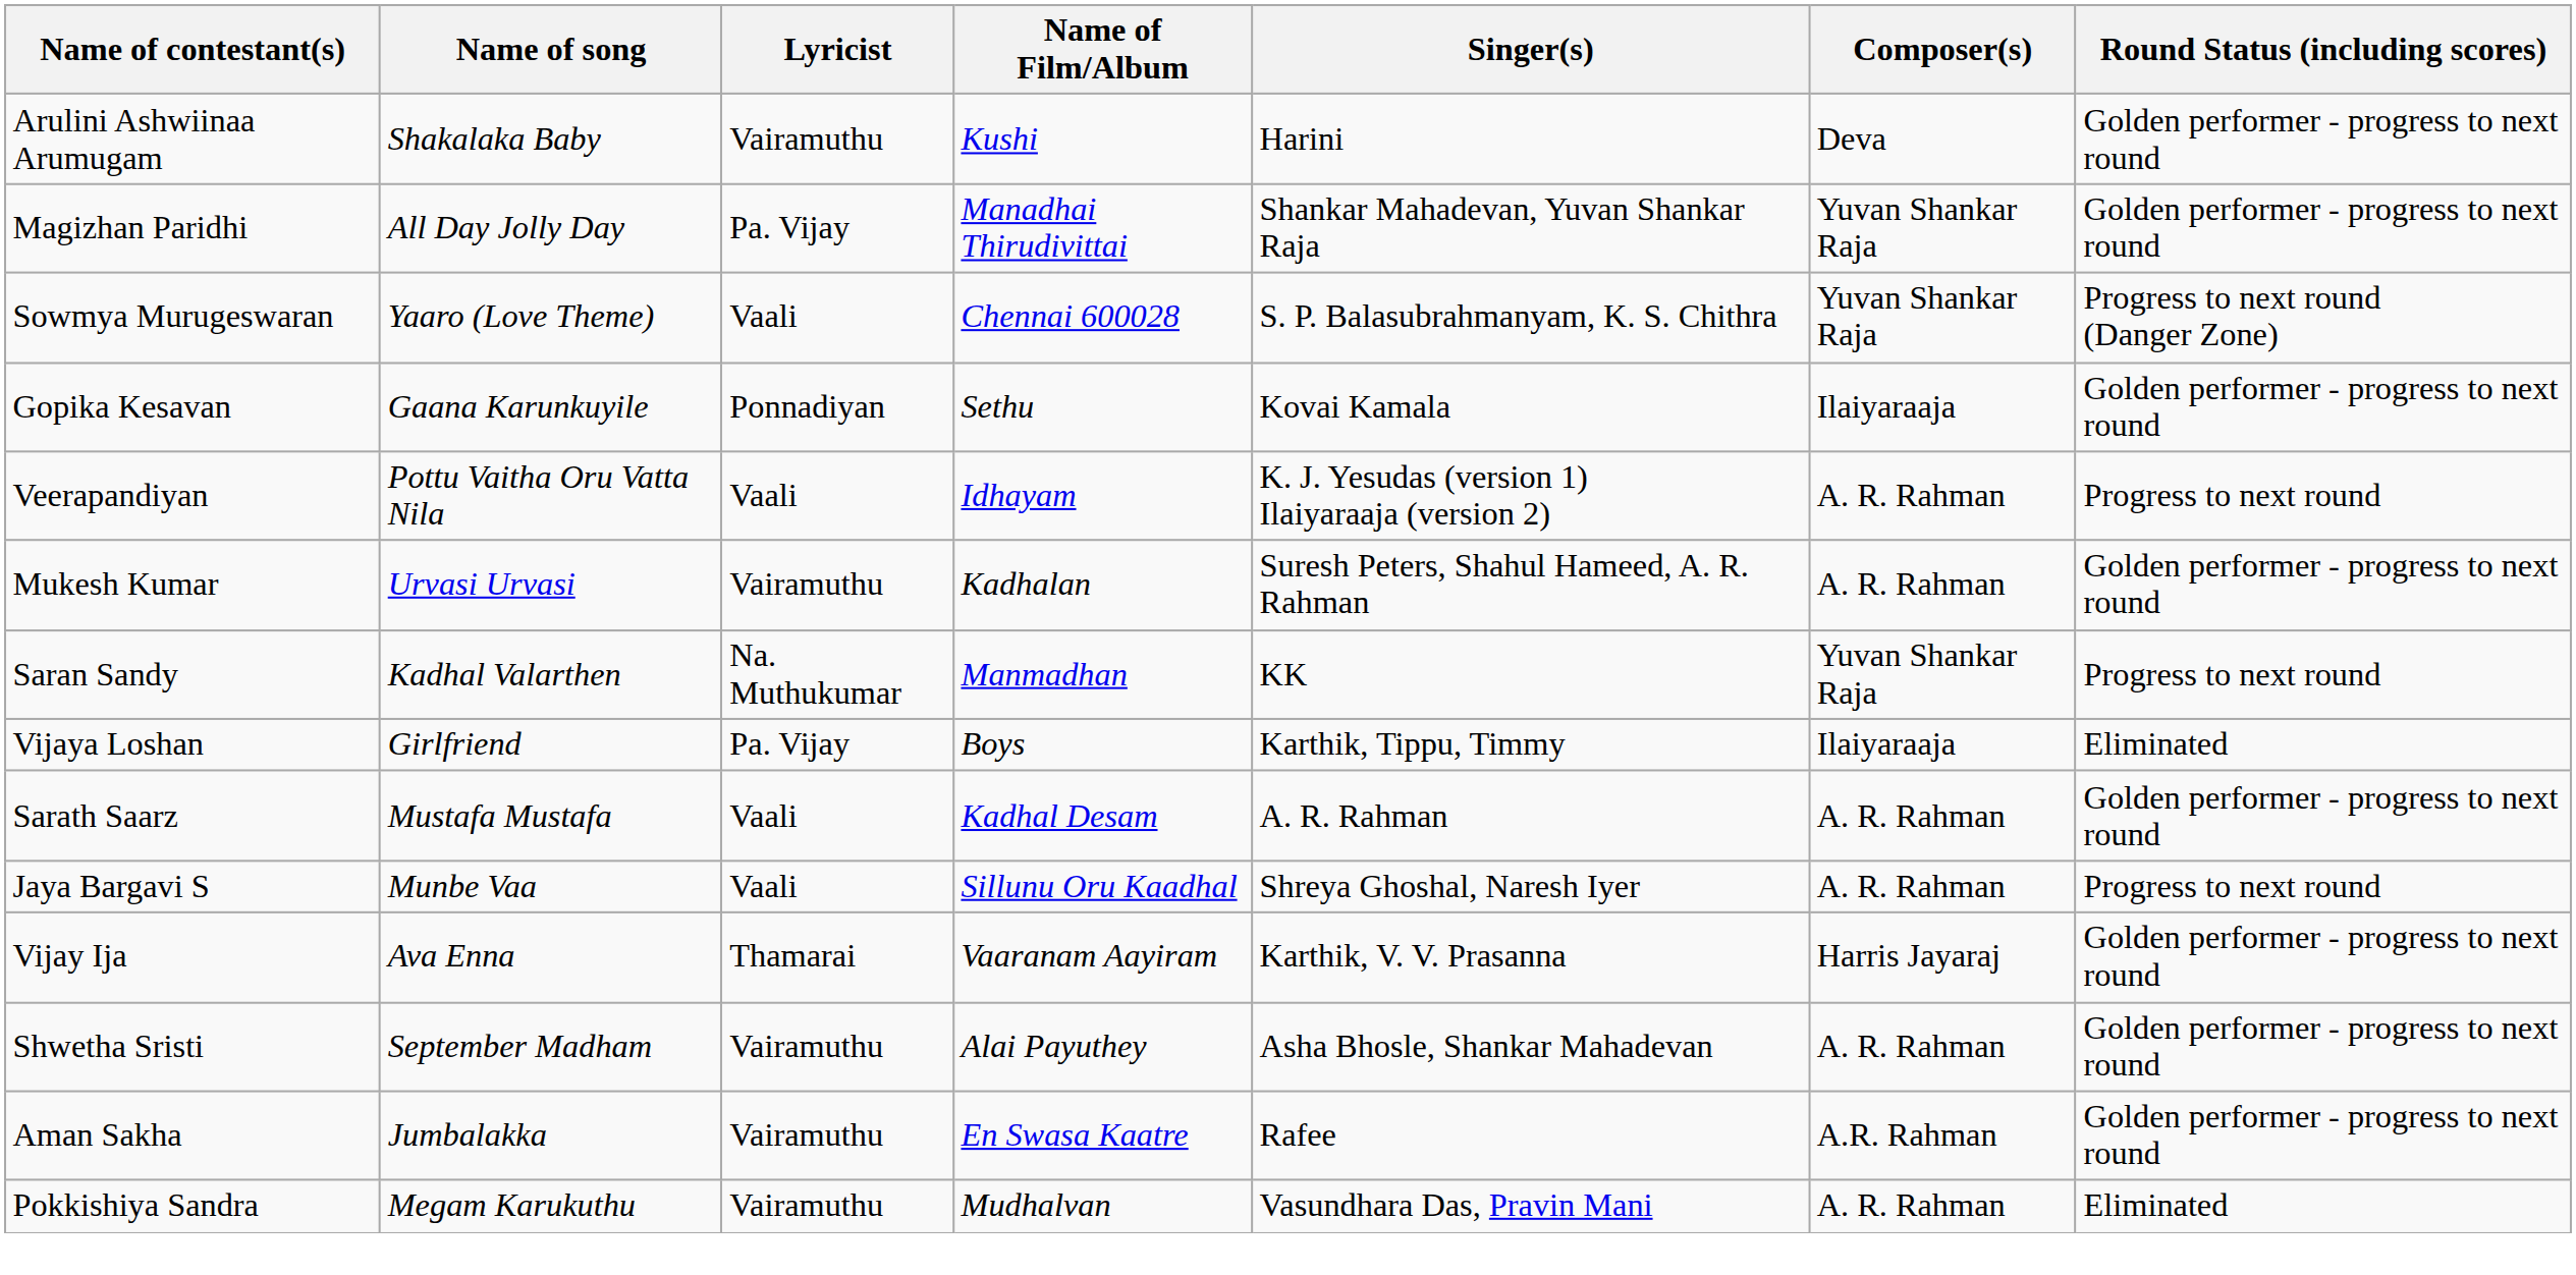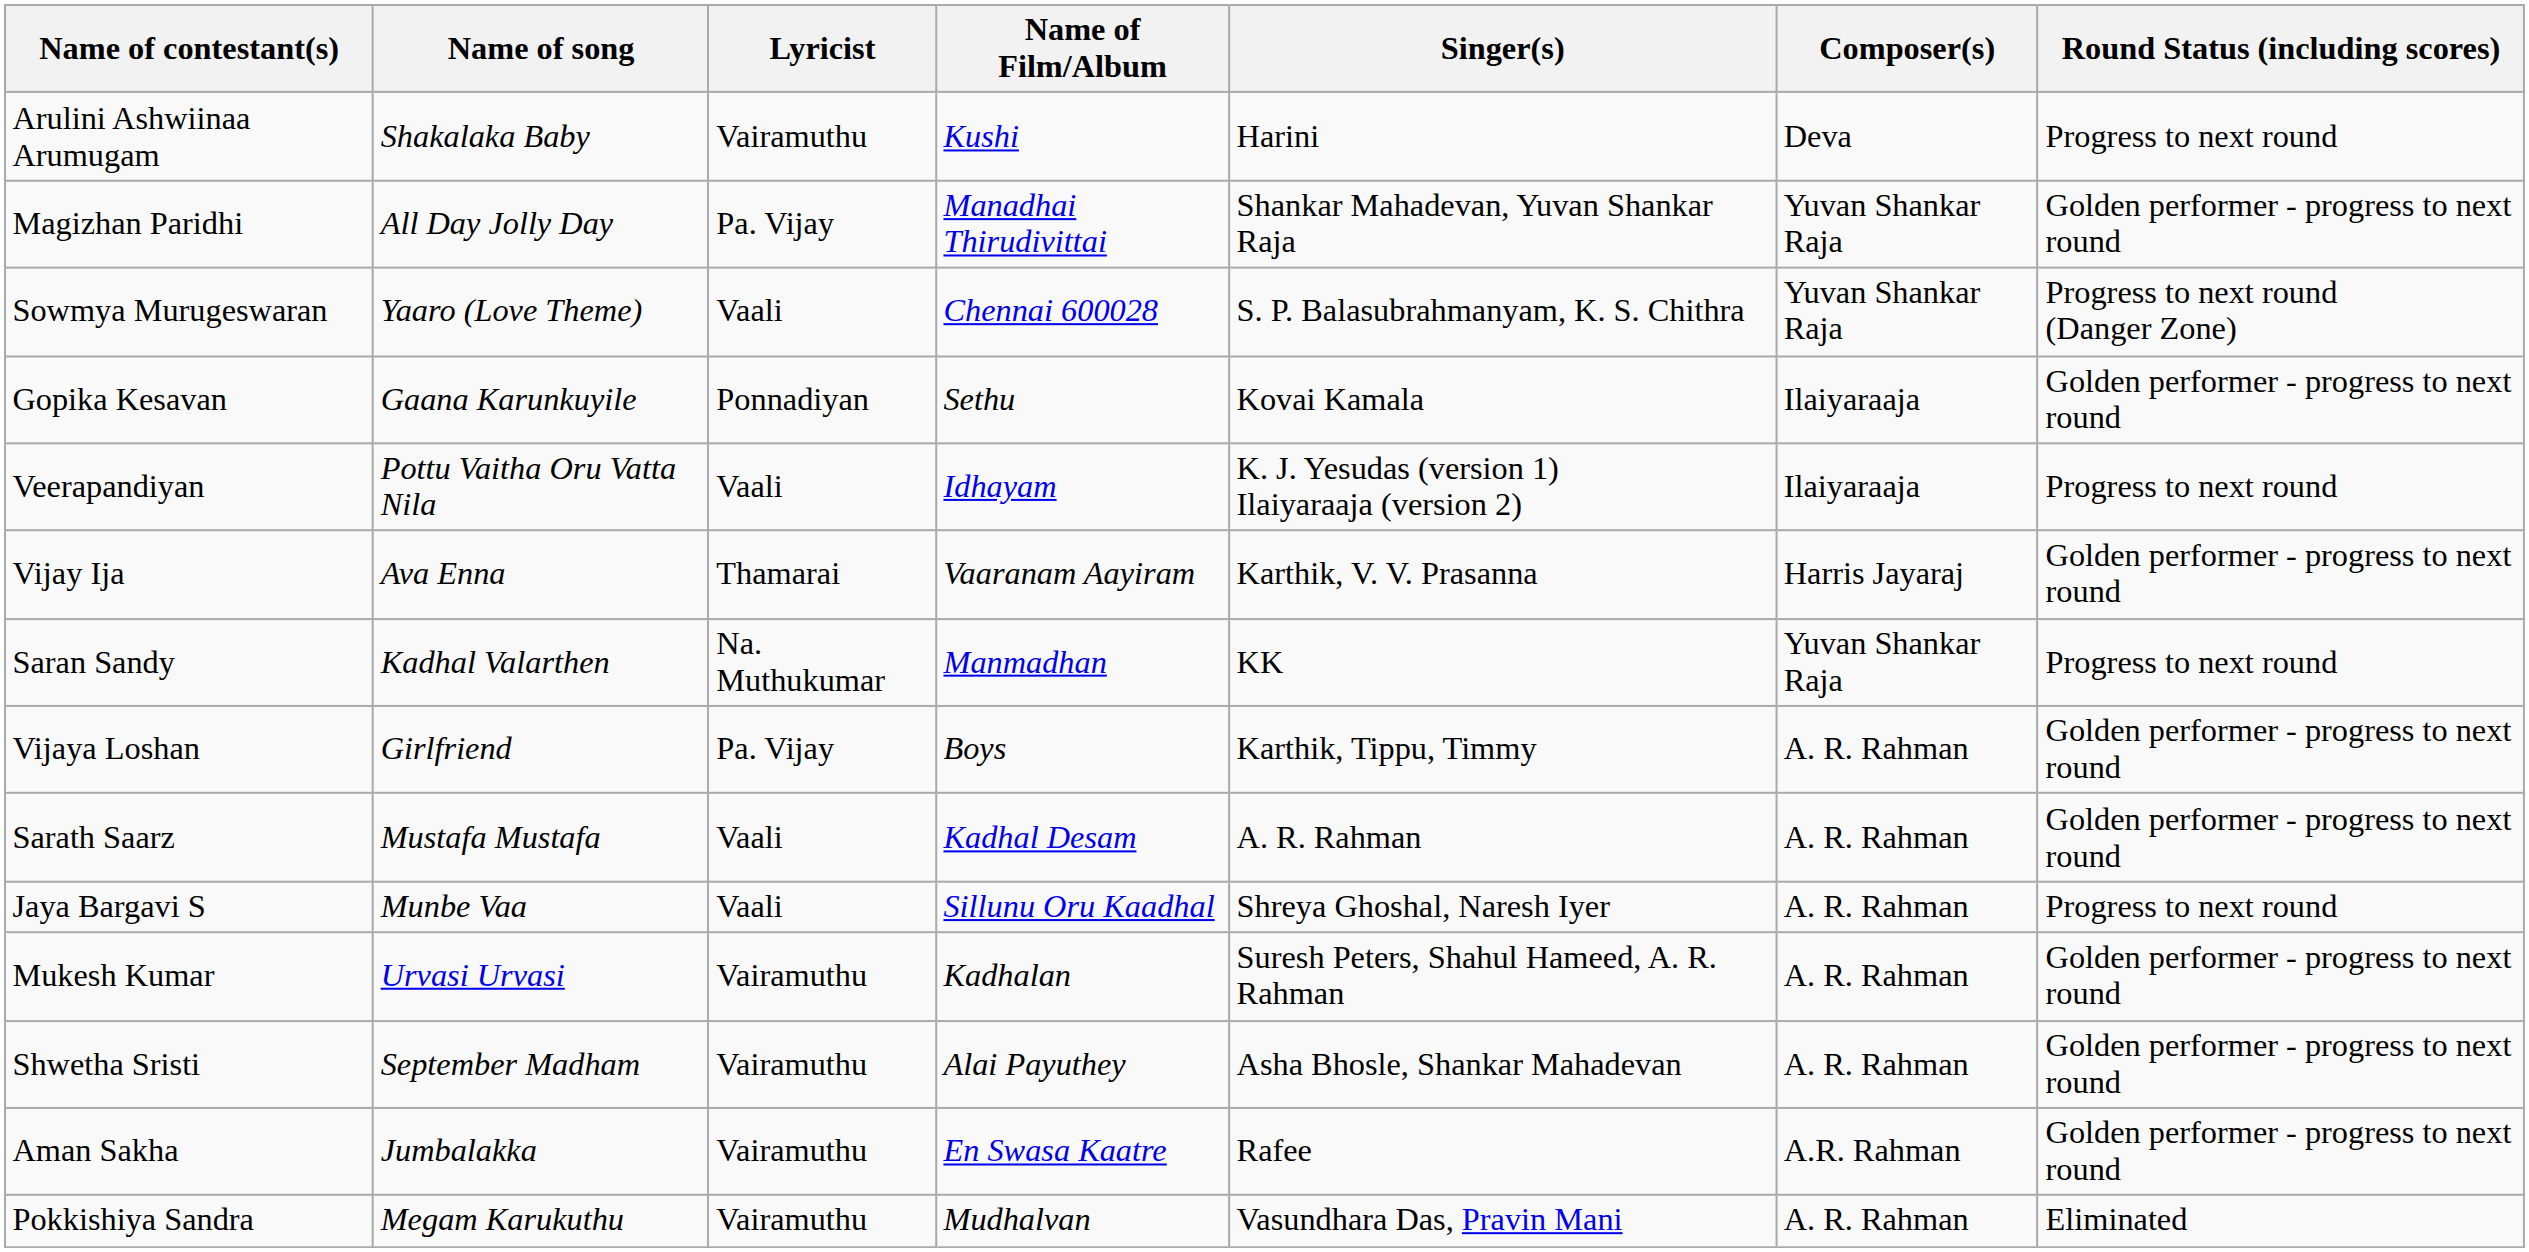 <table class="wikitable">
 <tr>
 <th>Name of contestant(s)</th>
 <th>Name of song</th>
 <th>Lyricist</th>
 <th>Name of Film/Album</th>
 <th>Singer(s)</th>
 <th>Composer(s)</th>
 <th>Round Status (including scores)</th>
 </tr>
 <tr>
 <td>Arulini Ashwiinaa Arumugam</td>
 <td><em>Shakalaka Baby</em></td>
 <td>Vairamuthu</td>
 <td><a href='#'><em>Kushi</em></a></td>
 <td>Harini</td>
 <td>Deva</td>
-<td>Golden performer - progress to next round</td>
+<td>Progress to next round</td>
 </tr>
 <tr>
 <td>Magizhan Paridhi</td>
 <td><em>All Day Jolly Day</em></td>
 <td>Pa. Vijay</td>
 <td><a href='#'><em>Manadhai Thirudivittai</em></a></td>
 <td>Shankar Mahadevan, Yuvan Shankar Raja</td>
 <td>Yuvan Shankar Raja</td>
 <td>Golden performer - progress to next round</td>
 </tr>
 <tr>
 <td>Sowmya Murugeswaran</td>
 <td><em>Yaaro (Love Theme)</em></td>
 <td>Vaali</td>
 <td><a href='#'><em>Chennai 600028</em></a></td>
 <td>S. P. Balasubrahmanyam, K. S. Chithra</td>
 <td>Yuvan Shankar Raja</td>
 <td>Progress to next round<br>(Danger Zone)</td>
 </tr>
 <tr>
 <td>Gopika Kesavan</td>
 <td><em>Gaana Karunkuyile</em></td>
 <td>Ponnadiyan</td>
 <td><em>Sethu</em></td>
 <td>Kovai Kamala</td>
 <td>Ilaiyaraaja</td>
 <td>Golden performer - progress to next round</td>
 </tr>
 <tr>
 <td>Veerapandiyan</td>
 <td><em>Pottu Vaitha Oru Vatta Nila</em></td>
 <td>Vaali</td>
 <td><a href='#'><em>Idhayam</em></a></td>
 <td>K. J. Yesudas (version 1)<br>Ilaiyaraaja (version 2)</td>
-<td>A. R. Rahman</td>
+<td>Ilaiyaraaja</td>
 <td>Progress to next round</td>
 </tr>
 <tr>
-<td>Mukesh Kumar</td>
-<td><em><a href='#'>Urvasi Urvasi</a></em></td>
-<td>Vairamuthu</td>
-<td><em>Kadhalan</em></td>
-<td>Suresh Peters, Shahul Hameed, A. R. Rahman</td>
-<td>A. R. Rahman</td>
+<td>Vijay Ija</td>
+<td><em>Ava Enna</em></td>
+<td>Thamarai</td>
+<td><em>Vaaranam Aayiram</em></td>
+<td>Karthik, V. V. Prasanna</td>
+<td>Harris Jayaraj</td>
 <td>Golden performer - progress to next round</td>
 </tr>
 <tr>
 <td>Saran Sandy</td>
 <td><em>Kadhal Valarthen</em></td>
 <td>Na. Muthukumar</td>
 <td><a href='#'><em>Manmadhan</em></a></td>
 <td>KK</td>
 <td>Yuvan Shankar Raja</td>
 <td>Progress to next round</td>
 </tr>
 <tr>
 <td>Vijaya Loshan</td>
 <td><em>Girlfriend</em></td>
 <td>Pa. Vijay</td>
 <td><em>Boys</em></td>
 <td>Karthik, Tippu, Timmy</td>
-<td>Ilaiyaraaja</td>
-<td>Eliminated</td>
+<td>A. R. Rahman</td>
+<td>Golden performer - progress to next round</td>
 </tr>
 <tr>
 <td>Sarath Saarz</td>
 <td><em>Mustafa Mustafa</em></td>
 <td>Vaali</td>
 <td><a href='#'><em>Kadhal Desam</em></a></td>
 <td>A. R. Rahman</td>
 <td>A. R. Rahman</td>
 <td>Golden performer - progress to next round</td>
 </tr>
 <tr>
 <td>Jaya Bargavi S</td>
 <td><em>Munbe Vaa</em></td>
 <td>Vaali</td>
 <td><a href='#'><em>Sillunu Oru Kaadhal</em></a></td>
 <td>Shreya Ghoshal, Naresh Iyer</td>
 <td>A. R. Rahman</td>
 <td>Progress to next round</td>
 </tr>
 <tr>
-<td>Vijay Ija</td>
-<td><em>Ava Enna</em></td>
-<td>Thamarai</td>
-<td><em>Vaaranam Aayiram</em></td>
-<td>Karthik, V. V. Prasanna</td>
-<td>Harris Jayaraj</td>
+<td>Mukesh Kumar</td>
+<td><em><a href='#'>Urvasi Urvasi</a></em></td>
+<td>Vairamuthu</td>
+<td><em>Kadhalan</em></td>
+<td>Suresh Peters, Shahul Hameed, A. R. Rahman</td>
+<td>A. R. Rahman</td>
 <td>Golden performer - progress to next round</td>
 </tr>
 <tr>
 <td>Shwetha Sristi</td>
 <td><em>September Madham</em></td>
 <td>Vairamuthu</td>
 <td><em>Alai Payuthey</em></td>
 <td>Asha Bhosle, Shankar Mahadevan</td>
 <td>A. R. Rahman</td>
 <td>Golden performer - progress to next round</td>
 </tr>
 <tr>
 <td>Aman Sakha</td>
 <td><em>Jumbalakka</em></td>
 <td>Vairamuthu</td>
 <td><a href='#'><em>En Swasa Kaatre</em></a></td>
 <td>Rafee</td>
 <td>A.R. Rahman</td>
 <td>Golden performer - progress to next round</td>
 </tr>
 <tr>
 <td>Pokkishiya Sandra</td>
 <td><em>Megam Karukuthu</em></td>
 <td>Vairamuthu</td>
 <td><em>Mudhalvan</em></td>
 <td>Vasundhara Das, <a href='#'>Pravin Mani</a></td>
 <td>A. R. Rahman</td>
 <td>Eliminated</td>
 </tr>
 </table>
